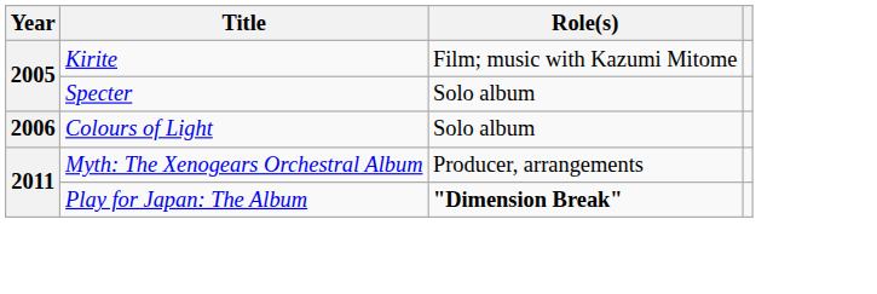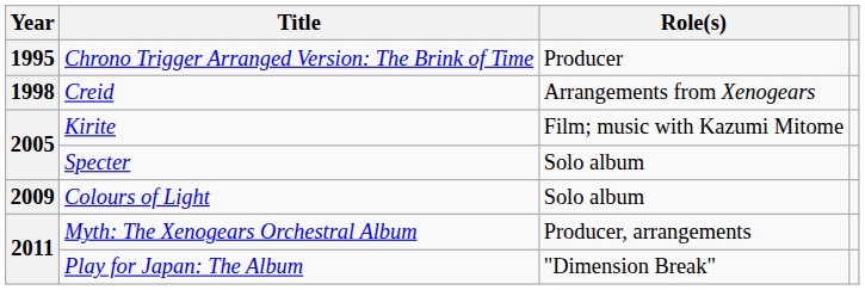 <table class="wikitable sortable" width="auto">
 <tr>
 <th scope="col">Year</th>
 <th scope="col">Title</th>
 <th scope="col">Role(s)</th>
 <th scope="col"></th>
+</tr>
+<tr>
+<th scope=rowgroup>1995</th>
+<td><em><a href='#'>Chrono Trigger Arranged Version: The Brink of Time</a></em></td>
+<td>Producer</td>
+<td></td>
+</tr>
+<tr>
+<th scope=rowgroup>1998</th>
+<td><em><a href='#'>Creid</a></em></td>
+<td>Arrangements from <em>Xenogears</em></td>
+<td></td>
 </tr>
 <tr>
 <th scope=rowgroup rowspan="2">2005</th>
 <td><em><a href='#'>Kirite</a></em></td>
 <td>Film; music with Kazumi Mitome</td>
 <td></td>
 </tr>
 <tr>
 <td><em><a href='#'>Specter</a></em></td>
 <td>Solo album</td>
 <td></td>
 </tr>
 <tr>
-<th scope=rowgroup>2006</th>
+<th scope=rowgroup>2009</th>
 <td><em><a href='#'>Colours of Light</a></em></td>
 <td>Solo album</td>
 <td></td>
 </tr>
 <tr>
 <th scope=rowgroup rowspan="2">2011</th>
 <td><em><a href='#'>Myth: The Xenogears Orchestral Album</a></em></td>
 <td>Producer, arrangements</td>
 <td></td>
 </tr>
 <tr>
 <td><em><a href='#'>Play for Japan: The Album</a></em></td>
-<td><strong>"Dimension Break"</strong></td>
+<td>"Dimension Break"</td>
 <td></td>
 </tr>
 </table>
